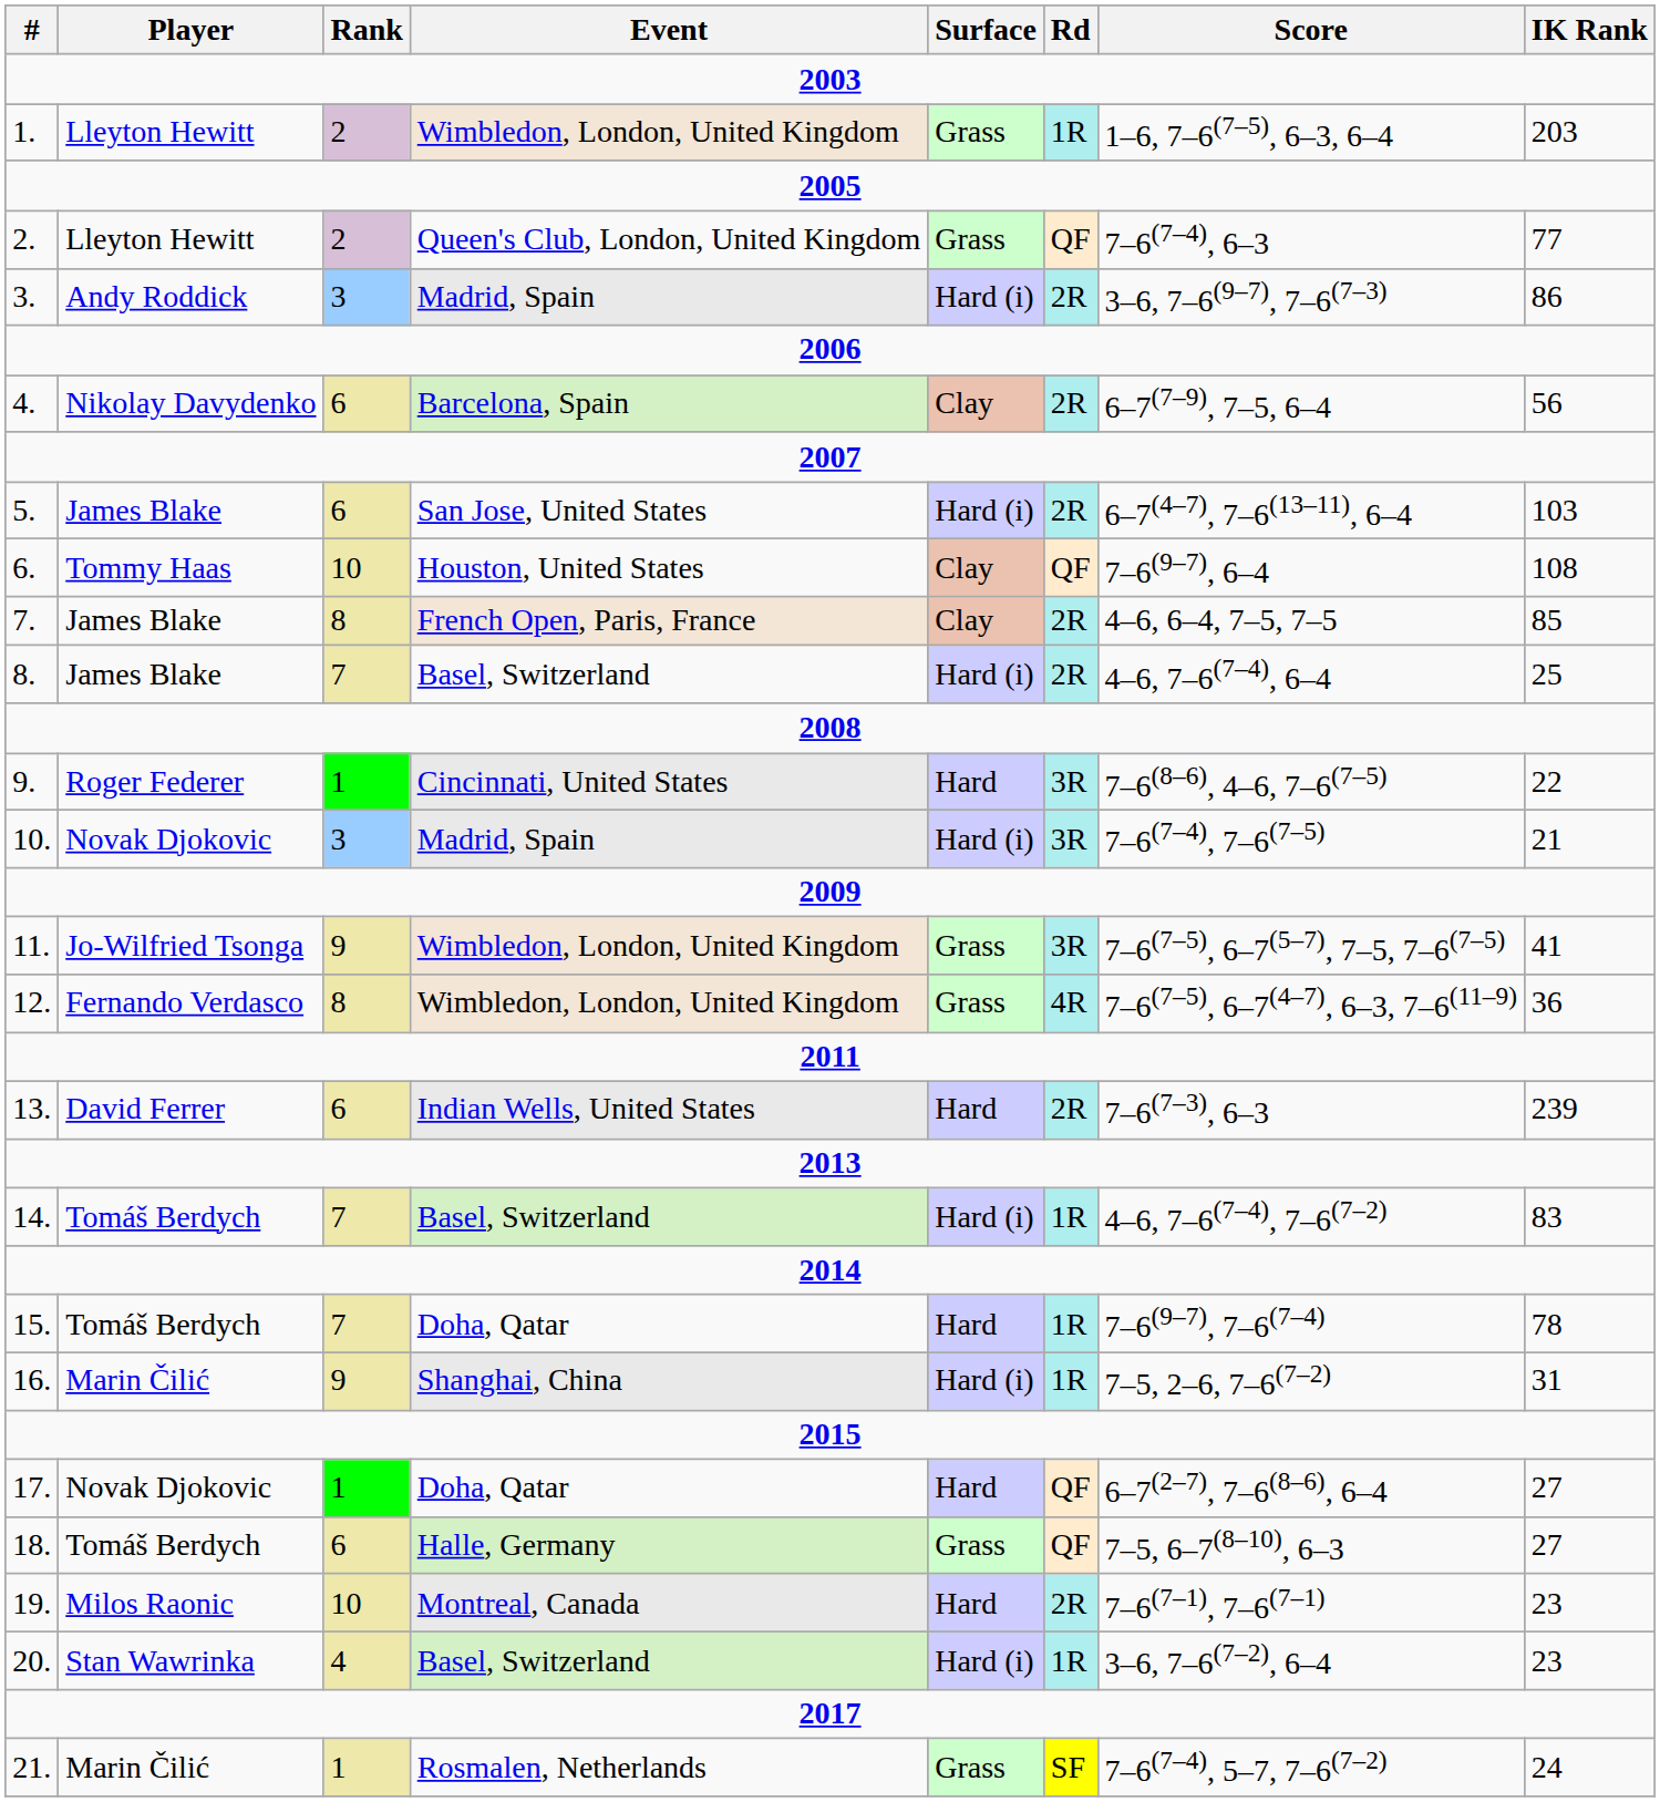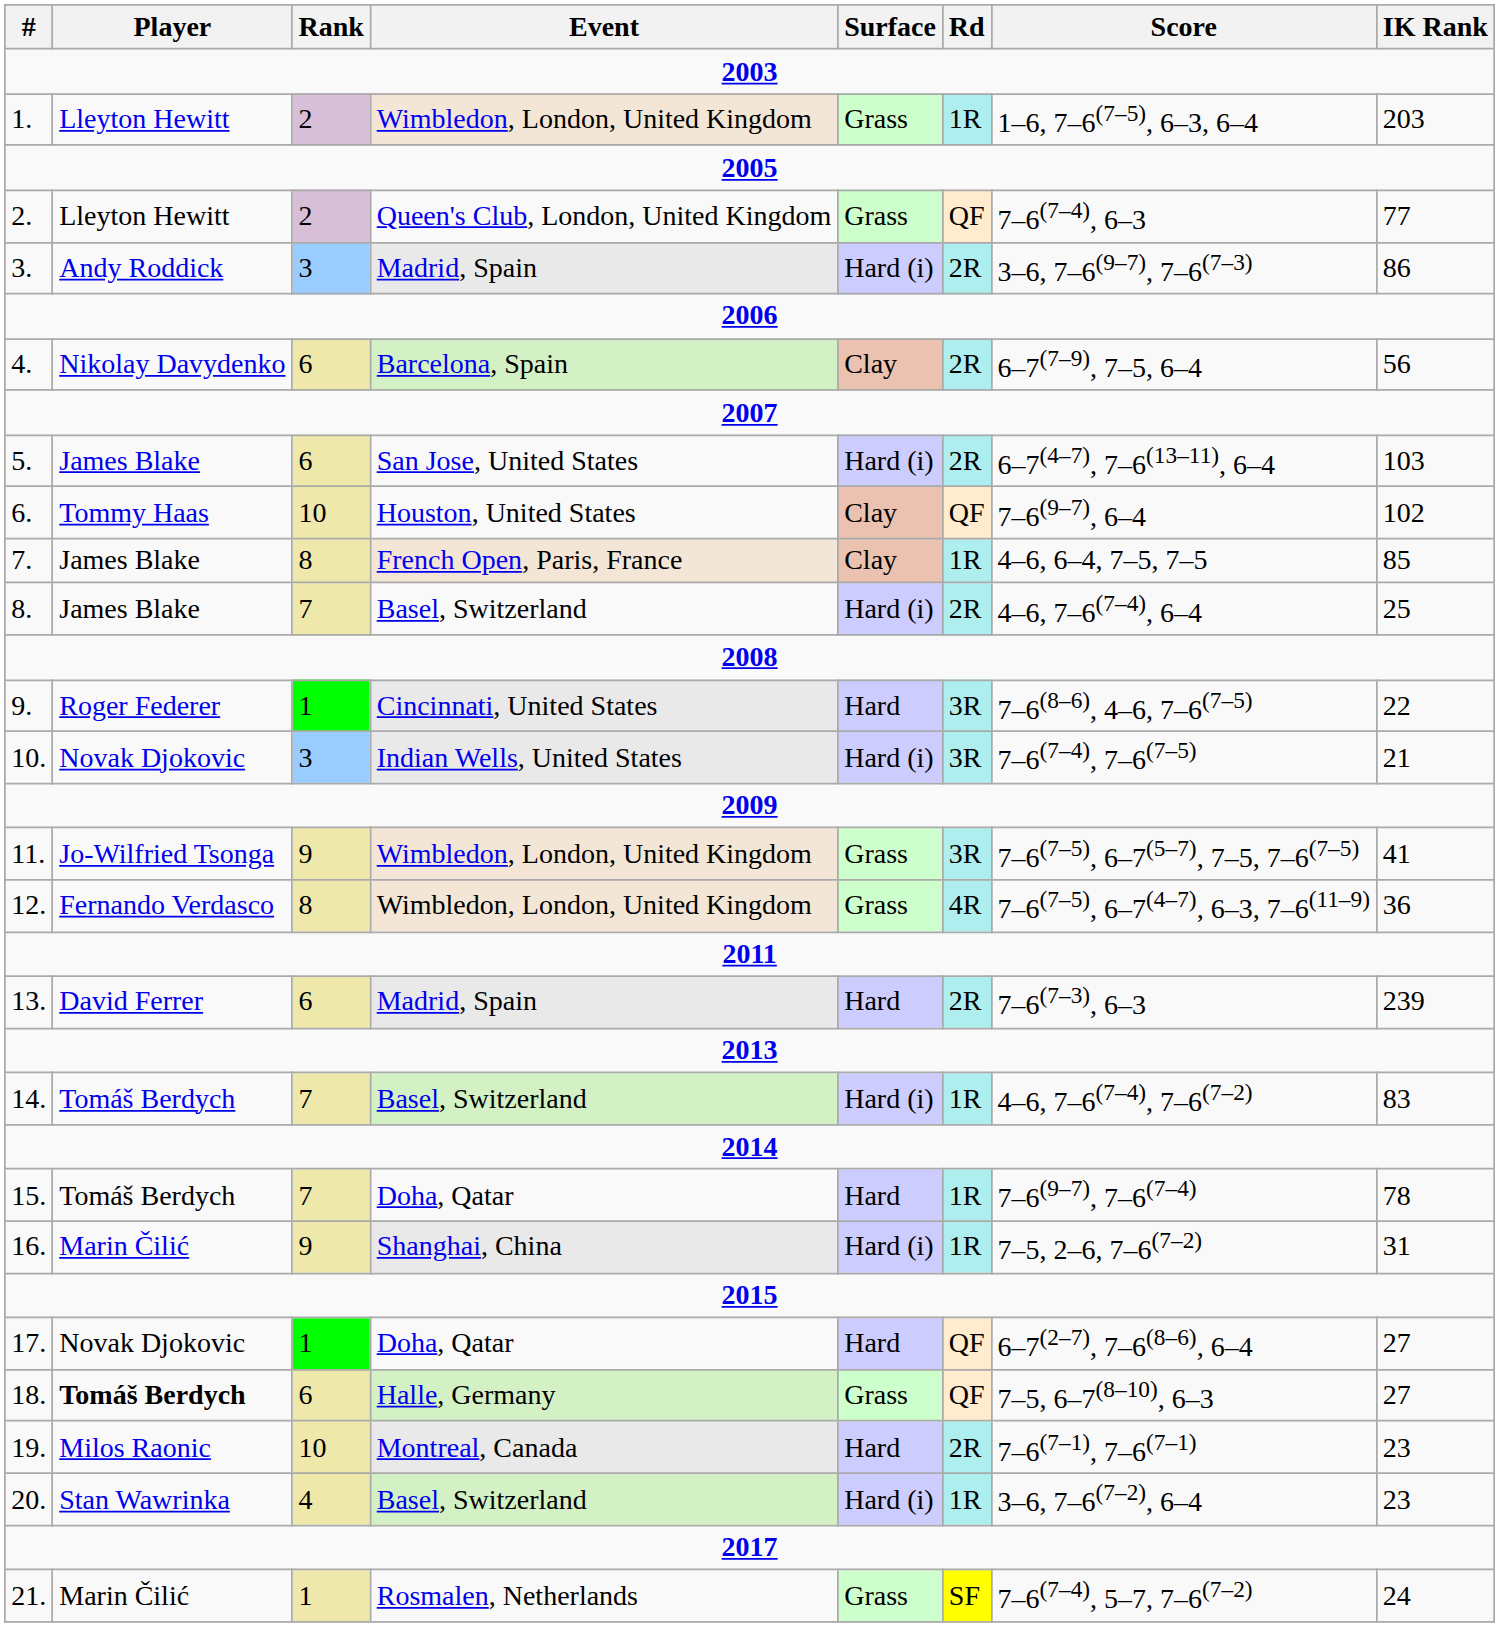 <table class="wikitable sortable">
 <tr>
 <th>#</th>
 <th>Player</th>
 <th>Rank</th>
 <th>Event</th>
 <th>Surface</th>
 <th>Rd</th>
 <th class=unsortable>Score</th>
 <th>IK Rank</th>
 </tr>
 <tr>
 <td colspan=8 style=text-align:center><strong><a href='#'>2003</a></strong></td>
 </tr>
 <tr>
 <td>1.</td>
 <td> <a href='#'>Lleyton Hewitt</a></td>
 <td style=background:thistle>2</td>
 <td bgcolor=F3E6D7><a href='#'>Wimbledon</a>, London, United Kingdom</td>
 <td style=background:#cfc>Grass</td>
 <td bgcolor=afeeee>1R</td>
 <td>1–6, 7–6<sup>(7–5)</sup>, 6–3, 6–4</td>
 <td>203</td>
 </tr>
 <tr>
 <td colspan=8 style=text-align:center><strong><a href='#'>2005</a></strong></td>
 </tr>
 <tr>
 <td>2.</td>
 <td> Lleyton Hewitt</td>
 <td style=background:thistle>2</td>
 <td><a href='#'>Queen's Club</a>, London, United Kingdom</td>
 <td style=background:#cfc>Grass</td>
 <td bgcolor=ffebcd>QF</td>
 <td>7–6<sup>(7–4)</sup>, 6–3</td>
 <td>77</td>
 </tr>
 <tr>
 <td>3.</td>
 <td> <a href='#'>Andy Roddick</a></td>
 <td style=background:#9cf>3</td>
 <td bgcolor=E9E9E9><a href='#'>Madrid</a>, Spain</td>
 <td style=background:#ccf>Hard (i)</td>
 <td bgcolor=afeeee>2R</td>
 <td>3–6, 7–6<sup>(9–7)</sup>, 7–6<sup>(7–3)</sup></td>
 <td>86</td>
 </tr>
 <tr>
 <td colspan=8 style=text-align:center><strong><a href='#'>2006</a></strong></td>
 </tr>
 <tr>
 <td>4.</td>
 <td> <a href='#'>Nikolay Davydenko</a></td>
 <td bgcolor=EEE8AA>6</td>
 <td bgcolor=D4F1C5><a href='#'>Barcelona</a>, Spain</td>
 <td bgcolor=#ebc2af>Clay</td>
 <td bgcolor=afeeee>2R</td>
 <td>6–7<sup>(7–9)</sup>, 7–5, 6–4</td>
 <td>56</td>
 </tr>
 <tr>
 <td colspan=8 style=text-align:center><strong><a href='#'>2007</a></strong></td>
 </tr>
 <tr>
 <td>5.</td>
 <td> <a href='#'>James Blake</a></td>
 <td bgcolor=EEE8AA>6</td>
 <td><a href='#'>San Jose</a>, United States</td>
 <td style=background:#ccf>Hard (i)</td>
 <td bgcolor=afeeee>2R</td>
 <td>6–7<sup>(4–7)</sup>, 7–6<sup>(13–11)</sup>, 6–4</td>
 <td>103</td>
 </tr>
 <tr>
 <td>6.</td>
 <td> <a href='#'>Tommy Haas</a></td>
 <td bgcolor=EEE8AA>10</td>
 <td><a href='#'>Houston</a>, United States</td>
 <td bgcolor=#ebc2af>Clay</td>
 <td bgcolor=ffebcd>QF</td>
 <td>7–6<sup>(9–7)</sup>, 6–4</td>
-<td>108</td>
+<td>102</td>
 </tr>
 <tr>
 <td>7.</td>
 <td> James Blake</td>
 <td bgcolor=EEE8AA>8</td>
 <td bgcolor=F3E6D7><a href='#'>French Open</a>, Paris, France</td>
 <td bgcolor=#ebc2af>Clay</td>
-<td bgcolor=afeeee>2R</td>
+<td bgcolor=afeeee>1R</td>
 <td>4–6, 6–4, 7–5, 7–5</td>
 <td>85</td>
 </tr>
 <tr>
 <td>8.</td>
 <td> James Blake</td>
 <td bgcolor=EEE8AA>7</td>
 <td><a href='#'>Basel</a>, Switzerland</td>
 <td style=background:#ccf>Hard (i)</td>
 <td bgcolor=afeeee>2R</td>
 <td>4–6, 7–6<sup>(7–4)</sup>, 6–4</td>
 <td>25</td>
 </tr>
 <tr>
 <td colspan=8 style=text-align:center><strong><a href='#'>2008</a></strong></td>
 </tr>
 <tr>
 <td>9.</td>
 <td> <a href='#'>Roger Federer</a></td>
 <td bgcolor=lime>1</td>
 <td bgcolor=E9E9E9><a href='#'>Cincinnati</a>, United States</td>
 <td style=background:#ccf>Hard</td>
 <td bgcolor=afeeee>3R</td>
 <td>7–6<sup>(8–6)</sup>, 4–6, 7–6<sup>(7–5)</sup></td>
 <td>22</td>
 </tr>
 <tr>
 <td>10.</td>
 <td> <a href='#'>Novak Djokovic</a></td>
 <td style=background:#9cf>3</td>
-<td bgcolor=E9E9E9><a href='#'>Madrid</a>, Spain</td>
+<td bgcolor=E9E9E9><a href='#'>Indian Wells</a>, United States</td>
 <td style=background:#ccf>Hard (i)</td>
 <td bgcolor=afeeee>3R</td>
 <td>7–6<sup>(7–4)</sup>, 7–6<sup>(7–5)</sup></td>
 <td>21</td>
 </tr>
 <tr>
 <td colspan=8 style=text-align:center><strong><a href='#'>2009</a></strong></td>
 </tr>
 <tr>
 <td>11.</td>
 <td> <a href='#'>Jo-Wilfried Tsonga</a></td>
 <td bgcolor=EEE8AA>9</td>
 <td bgcolor=F3E6D7><a href='#'>Wimbledon</a>, London, United Kingdom</td>
 <td style=background:#cfc>Grass</td>
 <td bgcolor=afeeee>3R</td>
 <td>7–6<sup>(7–5)</sup>, 6–7<sup>(5–7)</sup>, 7–5, 7–6<sup>(7–5)</sup></td>
 <td>41</td>
 </tr>
 <tr>
 <td>12.</td>
 <td> <a href='#'>Fernando Verdasco</a></td>
 <td bgcolor=EEE8AA>8</td>
 <td bgcolor=F3E6D7>Wimbledon, London, United Kingdom</td>
 <td style=background:#cfc>Grass</td>
 <td bgcolor=afeeee>4R</td>
 <td>7–6<sup>(7–5)</sup>, 6–7<sup>(4–7)</sup>, 6–3, 7–6<sup>(11–9)</sup></td>
 <td>36</td>
 </tr>
 <tr>
 <td colspan=8 style=text-align:center><strong><a href='#'>2011</a></strong></td>
 </tr>
 <tr>
 <td>13.</td>
 <td> <a href='#'>David Ferrer</a></td>
 <td bgcolor=EEE8AA>6</td>
-<td bgcolor=E9E9E9><a href='#'>Indian Wells</a>, United States</td>
+<td bgcolor=E9E9E9><a href='#'>Madrid</a>, Spain</td>
 <td style=background:#ccf>Hard</td>
 <td bgcolor=afeeee>2R</td>
 <td>7–6<sup>(7–3)</sup>, 6–3</td>
 <td>239</td>
 </tr>
 <tr>
 <td colspan=8 style=text-align:center><strong><a href='#'>2013</a></strong></td>
 </tr>
 <tr>
 <td>14.</td>
 <td> <a href='#'>Tomáš Berdych</a></td>
 <td bgcolor=EEE8AA>7</td>
 <td bgcolor=D4F1C5><a href='#'>Basel</a>, Switzerland</td>
 <td style=background:#ccf>Hard (i)</td>
 <td bgcolor=afeeee>1R</td>
 <td>4–6, 7–6<sup>(7–4)</sup>, 7–6<sup>(7–2)</sup></td>
 <td>83</td>
 </tr>
 <tr>
 <td colspan=8 style=text-align:center><strong><a href='#'>2014</a></strong></td>
 </tr>
 <tr>
 <td>15.</td>
 <td> Tomáš Berdych</td>
 <td bgcolor=EEE8AA>7</td>
 <td><a href='#'>Doha</a>, Qatar</td>
 <td style=background:#ccf>Hard</td>
 <td bgcolor=afeeee>1R</td>
 <td>7–6<sup>(9–7)</sup>, 7–6<sup>(7–4)</sup></td>
 <td>78</td>
 </tr>
 <tr>
 <td>16.</td>
 <td> <a href='#'>Marin Čilić</a></td>
 <td bgcolor=EEE8AA>9</td>
 <td bgcolor=E9E9E9><a href='#'>Shanghai</a>, China</td>
 <td style=background:#ccf>Hard (i)</td>
 <td bgcolor=afeeee>1R</td>
 <td>7–5, 2–6, 7–6<sup>(7–2)</sup></td>
 <td>31</td>
 </tr>
 <tr>
 <td colspan=8 style=text-align:center><strong><a href='#'>2015</a></strong></td>
 </tr>
 <tr>
 <td>17.</td>
 <td> Novak Djokovic</td>
 <td bgcolor=lime>1</td>
 <td><a href='#'>Doha</a>, Qatar</td>
 <td style=background:#ccf>Hard</td>
 <td bgcolor=ffebcd>QF</td>
 <td>6–7<sup>(2–7)</sup>, 7–6<sup>(8–6)</sup>, 6–4</td>
 <td>27</td>
 </tr>
 <tr>
 <td>18.</td>
-<td> Tomáš Berdych</td>
+<td><strong> Tomáš Berdych</strong></td>
 <td bgcolor=EEE8AA>6</td>
 <td bgcolor=D4F1C5><a href='#'>Halle</a>, Germany</td>
 <td style=background:#cfc>Grass</td>
 <td bgcolor=ffebcd>QF</td>
 <td>7–5, 6–7<sup>(8–10)</sup>, 6–3</td>
 <td>27</td>
 </tr>
 <tr>
 <td>19.</td>
 <td> <a href='#'>Milos Raonic</a></td>
 <td bgcolor=EEE8AA>10</td>
 <td bgcolor=E9E9E9><a href='#'>Montreal</a>, Canada</td>
 <td style=background:#ccf>Hard</td>
 <td bgcolor=afeeee>2R</td>
 <td>7–6<sup>(7–1)</sup>, 7–6<sup>(7–1)</sup></td>
 <td>23</td>
 </tr>
 <tr>
 <td>20.</td>
 <td> <a href='#'>Stan Wawrinka</a></td>
 <td bgcolor=EEE8AA>4</td>
 <td bgcolor=D4F1C5><a href='#'>Basel</a>, Switzerland</td>
 <td style=background:#ccf>Hard (i)</td>
 <td bgcolor=afeeee>1R</td>
 <td>3–6, 7–6<sup>(7–2)</sup>, 6–4</td>
 <td>23</td>
 </tr>
 <tr>
 <td colspan=8 style=text-align:center><strong><a href='#'>2017</a></strong></td>
 </tr>
 <tr>
 <td>21.</td>
 <td> Marin Čilić</td>
 <td bgcolor=EEE8AA>1</td>
 <td><a href='#'>Rosmalen</a>, Netherlands</td>
 <td style=background:#cfc>Grass</td>
 <td bgcolor= yellow>SF</td>
 <td>7–6<sup>(7–4)</sup>, 5–7, 7–6<sup>(7–2)</sup></td>
 <td>24</td>
 </tr>
 </table>
